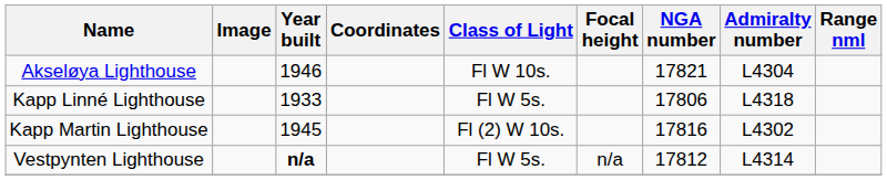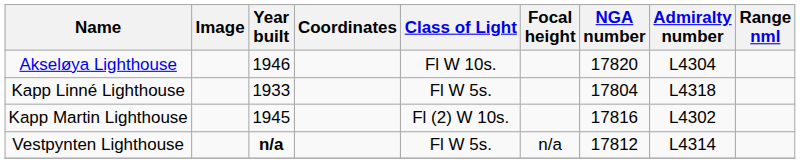 <table class="wikitable sortable" style="margin:auto;text-align:center">
 <tr>
 <th>Name</th>
 <th>Image</th>
 <th>Year<br>built</th>
 <th>Coordinates</th>
 <th><a href='#'>Class of Light</a></th>
 <th>Focal<br>height</th>
 <th><a href='#'>NGA</a><br>number</th>
 <th><a href='#'>Admiralty</a><br>number</th>
 <th>Range<br><a href='#'>nml</a></th>
 </tr>
 <tr>
 <td><a href='#'>Akseløya Lighthouse</a></td>
 <td></td>
 <td>1946</td>
 <td></td>
 <td>Fl W 10s.</td>
 <td></td>
-<td>17821</td>
+<td>17820</td>
 <td>L4304</td>
 <td></td>
 </tr>
 <tr>
 <td>Kapp Linné Lighthouse</td>
 <td></td>
 <td>1933</td>
 <td></td>
 <td>Fl W 5s.</td>
 <td></td>
-<td>17806</td>
+<td>17804</td>
 <td>L4318</td>
 <td></td>
 </tr>
 <tr>
 <td>Kapp Martin Lighthouse</td>
 <td></td>
 <td>1945</td>
 <td></td>
 <td>Fl (2) W 10s.</td>
 <td></td>
 <td>17816</td>
 <td>L4302</td>
 <td></td>
 </tr>
 <tr>
 <td>Vestpynten Lighthouse</td>
 <td></td>
 <td><strong>n/a</strong></td>
 <td></td>
 <td>Fl W 5s.</td>
 <td>n/a</td>
 <td>17812</td>
 <td>L4314</td>
 <td></td>
 </tr>
 <tr>
 </tr>
 </table>
